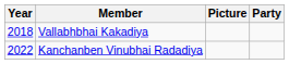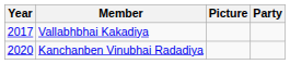 <table class="wikitable sortable">
 <tr>
 <th>Year</th>
 <th>Member</th>
 <th>Picture</th>
 <th colspan="2">Party</th>
 </tr>
 <tr>
-<td><a href='#'>2018</a></td>
+<td><a href='#'>2017</a></td>
 <td><a href='#'>Vallabhbhai Kakadiya</a></td>
 <td></td>
 <td></td>
 </tr>
 <tr>
-<td><a href='#'>2022</a></td>
+<td><a href='#'>2020</a></td>
 <td><a href='#'>Kanchanben Vinubhai Radadiya</a></td>
 <td></td>
 </tr>
 </table>
